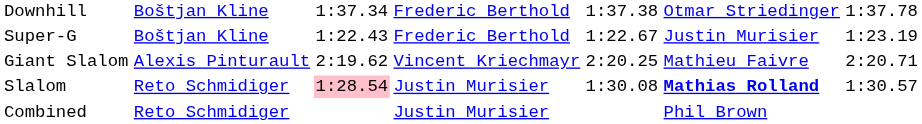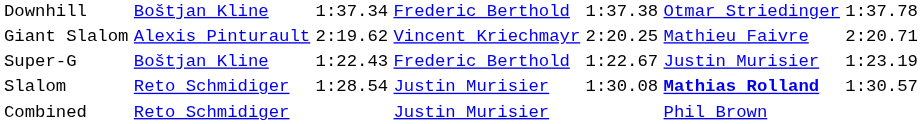 <table>
 <tr>
 <td>Downhill</td>
 <td><a href='#'>Boštjan Kline</a><br></td>
 <td>1:37.34</td>
 <td><a href='#'>Frederic Berthold</a><br></td>
 <td>1:37.38</td>
 <td><a href='#'>Otmar Striedinger</a><br></td>
 <td>1:37.78</td>
 </tr>
 <tr>
+<td>Giant Slalom</td>
+<td><a href='#'>Alexis Pinturault</a><br></td>
+<td>2:19.62</td>
+<td><a href='#'>Vincent Kriechmayr</a><br></td>
+<td>2:20.25</td>
+<td><a href='#'>Mathieu Faivre</a><br></td>
+<td>2:20.71</td>
+</tr>
+<tr>
 <td>Super-G</td>
 <td><a href='#'>Boštjan Kline</a><br></td>
 <td>1:22.43</td>
 <td><a href='#'>Frederic Berthold</a><br></td>
 <td>1:22.67</td>
 <td><a href='#'>Justin Murisier</a><br></td>
 <td>1:23.19</td>
 </tr>
 <tr>
-<td>Giant Slalom</td>
-<td><a href='#'>Alexis Pinturault</a><br></td>
-<td>2:19.62</td>
-<td><a href='#'>Vincent Kriechmayr</a><br></td>
-<td>2:20.25</td>
-<td><a href='#'>Mathieu Faivre</a><br></td>
-<td>2:20.71</td>
-</tr>
-<tr>
 <td>Slalom</td>
 <td><a href='#'>Reto Schmidiger</a><br></td>
-<td style="background: pink;">1:28.54</td>
+<td>1:28.54</td>
 <td><a href='#'>Justin Murisier</a><br></td>
 <td>1:30.08</td>
 <td><strong><a href='#'>Mathias Rolland</a><br></strong></td>
 <td>1:30.57</td>
 </tr>
 <tr>
 <td>Combined</td>
 <td colspan="2"><a href='#'>Reto Schmidiger</a><br></td>
 <td colspan="2"><a href='#'>Justin Murisier</a><br></td>
 <td colspan="2"><a href='#'>Phil Brown</a><br></td>
 </tr>
 </table>
